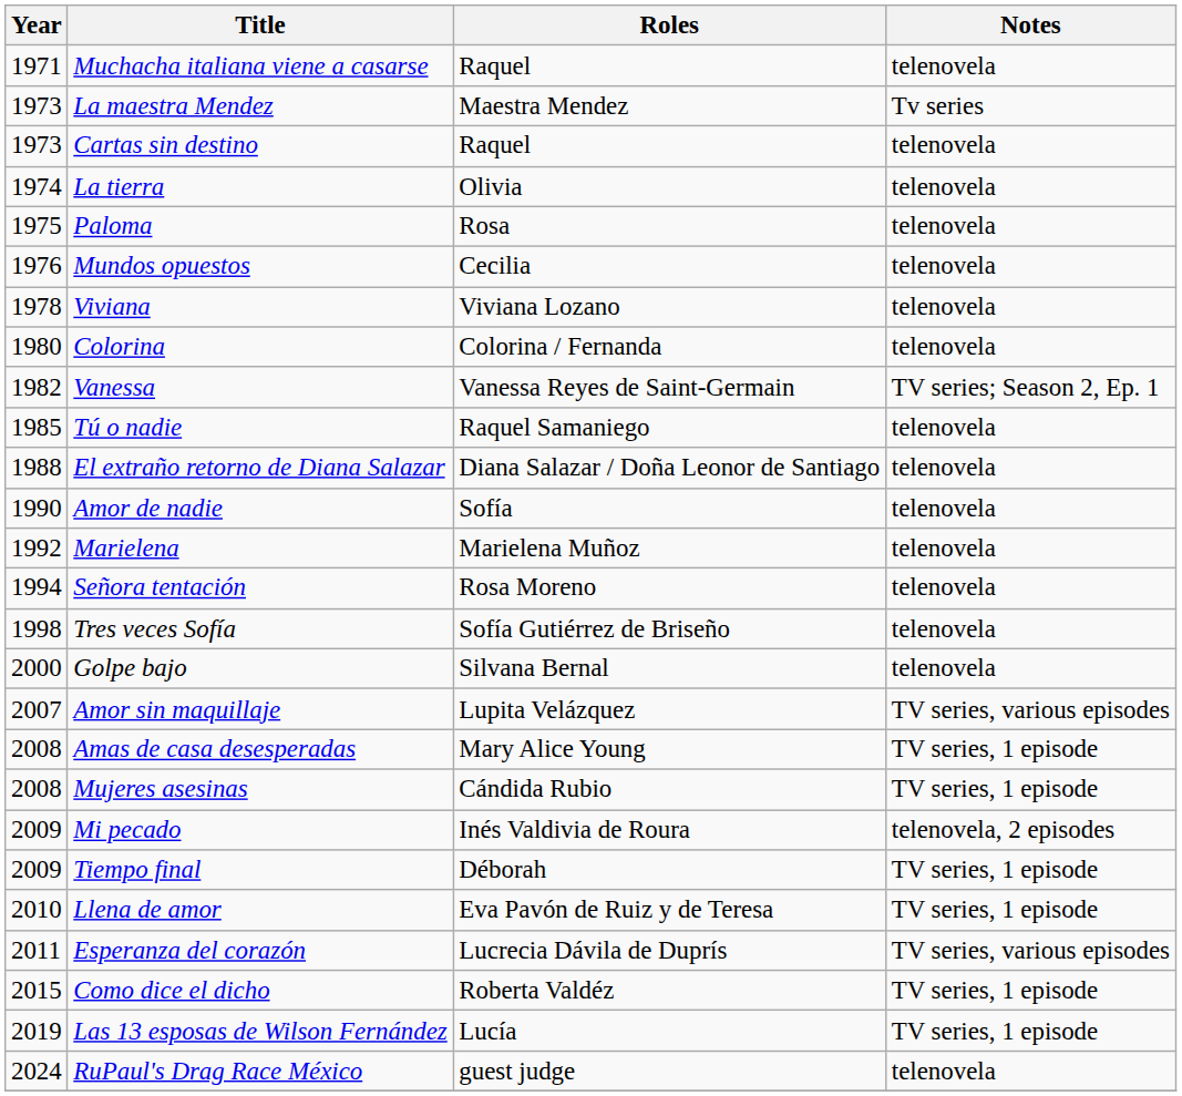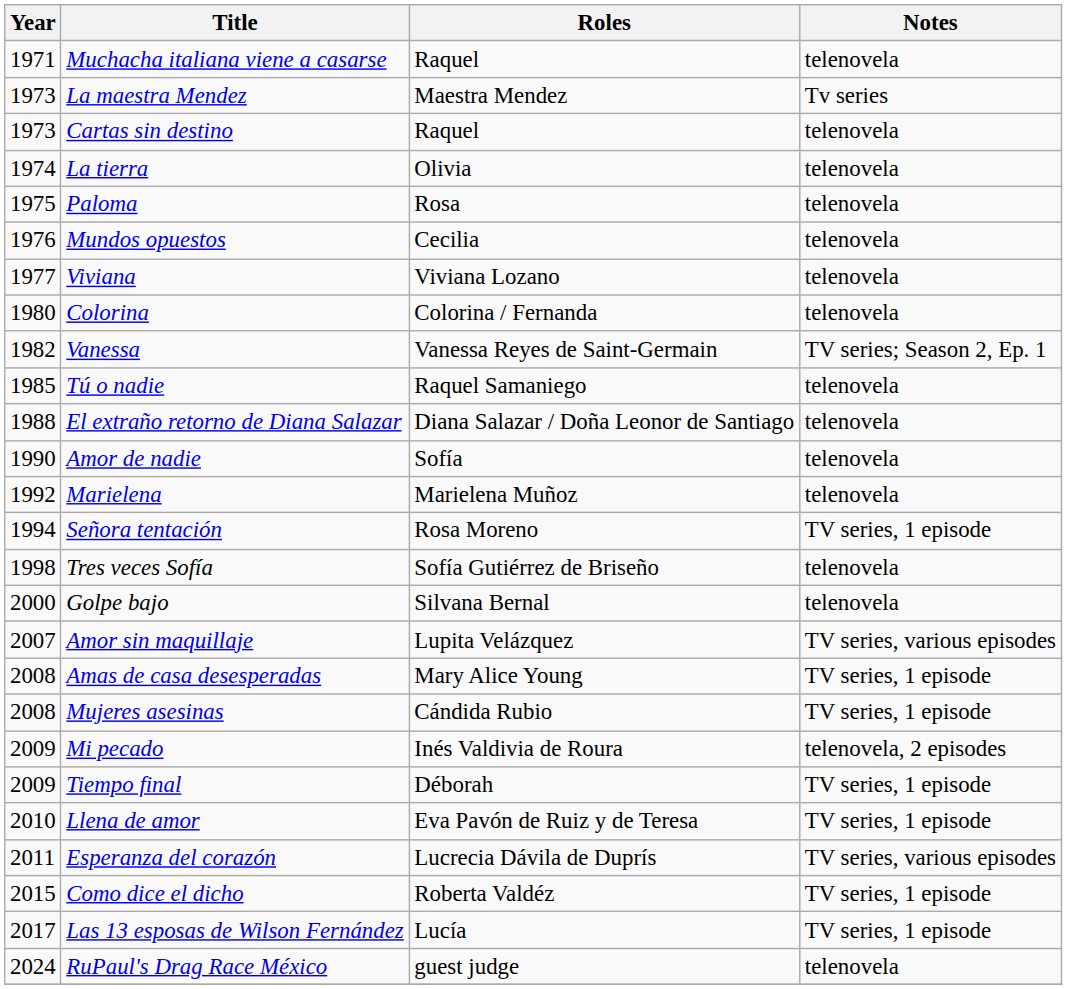 <table class="wikitable sortable">
 <tr>
 <th>Year</th>
 <th>Title</th>
 <th>Roles</th>
 <th>Notes</th>
 </tr>
 <tr>
 <td>1971</td>
 <td><em><a href='#'>Muchacha italiana viene a casarse</a></em></td>
 <td>Raquel</td>
 <td>telenovela</td>
 </tr>
 <tr>
 <td>1973</td>
 <td><em><a href='#'>La maestra Mendez</a></em></td>
 <td>Maestra Mendez</td>
 <td>Tv series</td>
 </tr>
 <tr>
 <td>1973</td>
 <td><em><a href='#'>Cartas sin destino</a></em></td>
 <td>Raquel</td>
 <td>telenovela</td>
 </tr>
 <tr>
 <td>1974</td>
 <td><em><a href='#'>La tierra</a></em></td>
 <td>Olivia</td>
 <td>telenovela</td>
 </tr>
 <tr>
 <td>1975</td>
 <td><em><a href='#'>Paloma</a></em></td>
 <td>Rosa</td>
 <td>telenovela</td>
 </tr>
 <tr>
 <td>1976</td>
 <td><em><a href='#'>Mundos opuestos</a></em></td>
 <td>Cecilia</td>
 <td>telenovela</td>
 </tr>
 <tr>
-<td>1978</td>
+<td>1977</td>
 <td><em><a href='#'>Viviana</a></em></td>
 <td>Viviana Lozano</td>
 <td>telenovela</td>
 </tr>
 <tr>
 <td>1980</td>
 <td><em><a href='#'>Colorina</a></em></td>
 <td>Colorina / Fernanda</td>
 <td>telenovela</td>
 </tr>
 <tr>
 <td>1982</td>
 <td><em><a href='#'>Vanessa</a></em></td>
 <td>Vanessa Reyes de Saint-Germain</td>
 <td>TV series; Season 2, Ep. 1</td>
 </tr>
 <tr>
 <td>1985</td>
 <td><em><a href='#'>Tú o nadie</a></em></td>
 <td>Raquel Samaniego</td>
 <td>telenovela</td>
 </tr>
 <tr>
 <td>1988</td>
 <td><em><a href='#'>El extraño retorno de Diana Salazar</a></em></td>
 <td>Diana Salazar / Doña Leonor de Santiago</td>
 <td>telenovela</td>
 </tr>
 <tr>
 <td>1990</td>
 <td><em><a href='#'>Amor de nadie</a></em></td>
 <td>Sofía</td>
 <td>telenovela</td>
 </tr>
 <tr>
 <td>1992</td>
 <td><em><a href='#'>Marielena</a></em></td>
 <td>Marielena Muñoz</td>
 <td>telenovela</td>
 </tr>
 <tr>
 <td>1994</td>
 <td><em><a href='#'>Señora tentación</a></em></td>
 <td>Rosa Moreno</td>
-<td>telenovela</td>
+<td>TV series, 1 episode</td>
 </tr>
 <tr>
 <td>1998</td>
 <td><em>Tres veces Sofía</em></td>
 <td>Sofía Gutiérrez de Briseño</td>
 <td>telenovela</td>
 </tr>
 <tr>
 <td>2000</td>
 <td><em>Golpe bajo</em></td>
 <td>Silvana Bernal</td>
 <td>telenovela</td>
 </tr>
 <tr>
 <td>2007</td>
 <td><em><a href='#'>Amor sin maquillaje</a></em></td>
 <td>Lupita Velázquez</td>
 <td>TV series, various episodes</td>
 </tr>
 <tr>
 <td>2008</td>
 <td><em><a href='#'>Amas de casa desesperadas</a></em></td>
 <td>Mary Alice Young</td>
 <td>TV series, 1 episode</td>
 </tr>
 <tr>
 <td>2008</td>
 <td><em><a href='#'>Mujeres asesinas</a></em></td>
 <td>Cándida Rubio</td>
 <td>TV series, 1 episode</td>
 </tr>
 <tr>
 <td>2009</td>
 <td><em><a href='#'>Mi pecado</a></em></td>
 <td>Inés Valdivia de Roura</td>
 <td>telenovela, 2 episodes</td>
 </tr>
 <tr>
 <td>2009</td>
 <td><em><a href='#'>Tiempo final</a></em></td>
 <td>Déborah</td>
 <td>TV series, 1 episode</td>
 </tr>
 <tr>
 <td>2010</td>
 <td><em><a href='#'>Llena de amor</a></em></td>
 <td>Eva Pavón de Ruiz y de Teresa</td>
 <td>TV series, 1 episode</td>
 </tr>
 <tr>
 <td>2011</td>
 <td><em><a href='#'>Esperanza del corazón</a></em></td>
 <td>Lucrecia Dávila de Duprís</td>
 <td>TV series, various episodes</td>
 </tr>
 <tr>
 <td>2015</td>
 <td><em><a href='#'>Como dice el dicho</a></em></td>
 <td>Roberta Valdéz</td>
 <td>TV series, 1 episode</td>
 </tr>
 <tr>
-<td>2019</td>
+<td>2017</td>
 <td><em><a href='#'>Las 13 esposas de Wilson Fernández</a></em></td>
 <td>Lucía</td>
 <td>TV series, 1 episode</td>
 </tr>
 <tr>
 <td>2024</td>
 <td><em><a href='#'>RuPaul's Drag Race México</a></em></td>
 <td>guest judge</td>
 <td>telenovela</td>
 </tr>
 <tr>
 </tr>
 </table>
